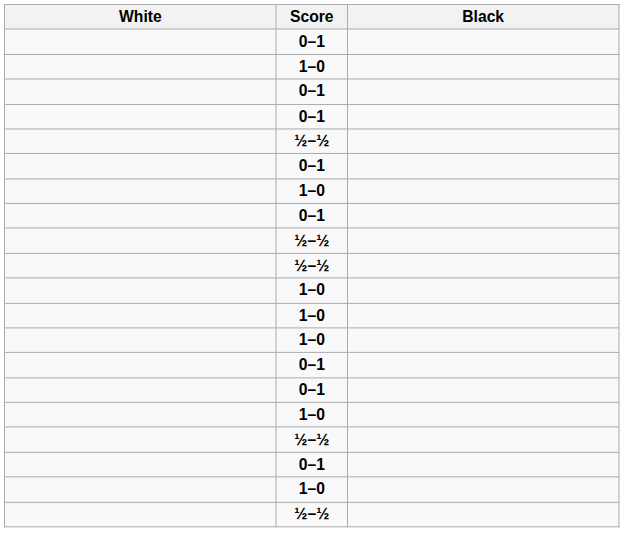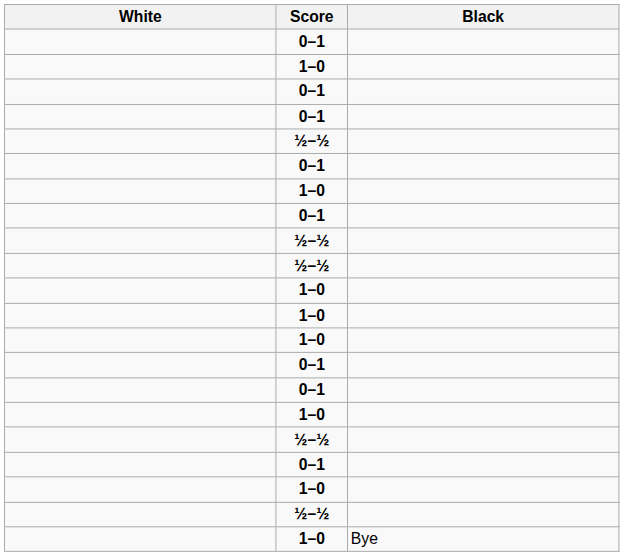 <table class="wikitable" style="text-align: center;">
 <tr>
 <th align="right" width="270">White</th>
 <th width="65">Score</th>
 <th align="left" width="270">Black</th>
 </tr>
 <tr>
 <td align=left></td>
 <td align=center><strong>0–1</strong></td>
 <td align=left><strong></strong></td>
 </tr>
 <tr>
 <td align=left><strong></strong></td>
 <td align=center><strong>1–0</strong></td>
 <td align=left></td>
 </tr>
 <tr>
 <td align=left></td>
 <td align=center><strong>0–1</strong></td>
 <td align=left><strong></strong></td>
 </tr>
 <tr>
 <td align=left></td>
 <td align=center><strong>0–1</strong></td>
 <td align=left><strong></strong></td>
 </tr>
 <tr>
 <td align=left></td>
 <td align=center><strong>½–½</strong></td>
 <td align=left></td>
 </tr>
 <tr>
 <td align=left></td>
 <td align=center><strong>0–1</strong></td>
 <td align=left><strong></strong></td>
 </tr>
 <tr>
 <td align=left><strong></strong></td>
 <td align=center><strong>1–0</strong></td>
 <td align=left></td>
 </tr>
 <tr>
 <td align=left></td>
 <td align=center><strong>0–1</strong></td>
 <td align=left><strong></strong></td>
 </tr>
 <tr>
 <td align=left></td>
 <td align=center><strong>½–½</strong></td>
 <td align=left></td>
 </tr>
 <tr>
 <td align=left></td>
 <td align=center><strong>½–½</strong></td>
 <td align=left></td>
 </tr>
 <tr>
 <td align=left><strong></strong></td>
 <td align=center><strong>1–0</strong></td>
 <td align=left></td>
 </tr>
 <tr>
 <td align=left><strong></strong></td>
 <td align=center><strong>1–0</strong></td>
 <td align=left></td>
 </tr>
 <tr>
 <td align=left><strong></strong></td>
 <td align=center><strong>1–0</strong></td>
 <td align=left></td>
 </tr>
 <tr>
 <td align=left></td>
 <td align=center><strong>0–1</strong></td>
 <td align=left><strong></strong></td>
 </tr>
 <tr>
 <td align=left></td>
 <td align=center><strong>0–1</strong></td>
 <td align=left><strong></strong></td>
 </tr>
 <tr>
 <td align=left><strong></strong></td>
 <td align=center><strong>1–0</strong></td>
 <td align=left></td>
 </tr>
 <tr>
 <td align=left></td>
 <td align=center><strong>½–½</strong></td>
 <td align=left></td>
 </tr>
 <tr>
 <td align=left></td>
 <td align=center><strong>0–1</strong></td>
 <td align=left><strong></strong></td>
 </tr>
 <tr>
 <td align=left><strong></strong></td>
 <td align=center><strong>1–0</strong></td>
 <td align=left></td>
 </tr>
 <tr>
 <td align=left></td>
 <td align=center><strong>½–½</strong></td>
 <td align=left></td>
 </tr>
+<tr>
+<td align=left><strong></strong></td>
+<td align=center><strong>1–0</strong></td>
+<td align=left>Bye</td>
+</tr>
 </table>
